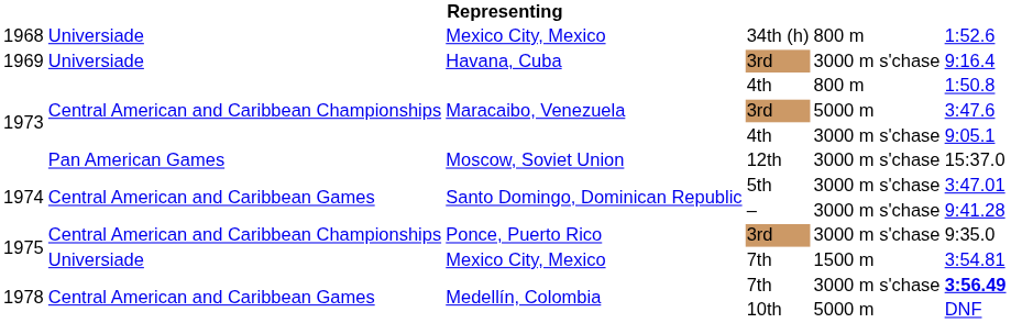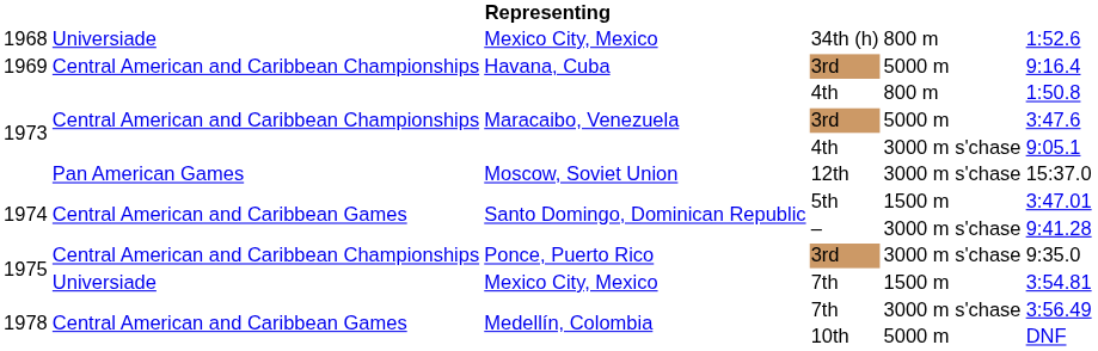 <table>
 <tr>
 <th colspan="6">Representing </th>
 </tr>
 <tr>
 <td>1968</td>
 <td><a href='#'>Universiade</a></td>
 <td><a href='#'>Mexico City, Mexico</a></td>
 <td>34th (h)</td>
 <td>800 m</td>
 <td><a href='#'>1:52.6</a></td>
 </tr>
 <tr>
 <td>1969</td>
-<td><a href='#'>Universiade</a></td>
+<td><a href='#'>Central American and Caribbean Championships</a></td>
 <td><a href='#'>Havana, Cuba</a></td>
 <td bgcolor=cc9966>3rd</td>
-<td>3000 m s'chase</td>
+<td>5000 m</td>
 <td><a href='#'>9:16.4</a></td>
 </tr>
 <tr>
 <td rowspan=4>1973</td>
 <td rowspan=3><a href='#'>Central American and Caribbean Championships</a></td>
 <td rowspan=3><a href='#'>Maracaibo, Venezuela</a></td>
 <td>4th</td>
 <td>800 m</td>
 <td><a href='#'>1:50.8</a></td>
 </tr>
 <tr>
 <td bgcolor=cc9966>3rd</td>
 <td>5000 m</td>
 <td><a href='#'>3:47.6</a></td>
 </tr>
 <tr>
 <td>4th</td>
 <td>3000 m s'chase</td>
 <td><a href='#'>9:05.1</a></td>
 </tr>
 <tr>
 <td><a href='#'>Pan American Games</a></td>
 <td><a href='#'>Moscow, Soviet Union</a></td>
 <td>12th</td>
 <td>3000 m s'chase</td>
 <td>15:37.0</td>
 </tr>
 <tr>
 <td rowspan=2>1974</td>
 <td rowspan=2><a href='#'>Central American and Caribbean Games</a></td>
 <td rowspan=2><a href='#'>Santo Domingo, Dominican Republic</a></td>
 <td>5th</td>
-<td>3000 m s'chase</td>
+<td>1500 m</td>
 <td><a href='#'>3:47.01</a></td>
 </tr>
 <tr>
 <td>–</td>
 <td>3000 m s'chase</td>
 <td><a href='#'>9:41.28</a></td>
 </tr>
 <tr>
 <td rowspan=2>1975</td>
 <td><a href='#'>Central American and Caribbean Championships</a></td>
 <td><a href='#'>Ponce, Puerto Rico</a></td>
 <td bgcolor=cc9966>3rd</td>
 <td>3000 m s'chase</td>
 <td>9:35.0</td>
 </tr>
 <tr>
 <td><a href='#'>Universiade</a></td>
 <td><a href='#'>Mexico City, Mexico</a></td>
 <td>7th</td>
 <td>1500 m</td>
 <td><a href='#'>3:54.81</a></td>
 </tr>
 <tr>
 <td rowspan=2>1978</td>
 <td rowspan=2><a href='#'>Central American and Caribbean Games</a></td>
 <td rowspan=2><a href='#'>Medellín, Colombia</a></td>
 <td>7th</td>
 <td>3000 m s'chase</td>
-<td><strong><a href='#'>3:56.49</a></strong></td>
+<td><a href='#'>3:56.49</a></td>
 </tr>
 <tr>
 <td>10th</td>
 <td>5000 m</td>
 <td><a href='#'>DNF</a></td>
 </tr>
 </table>
